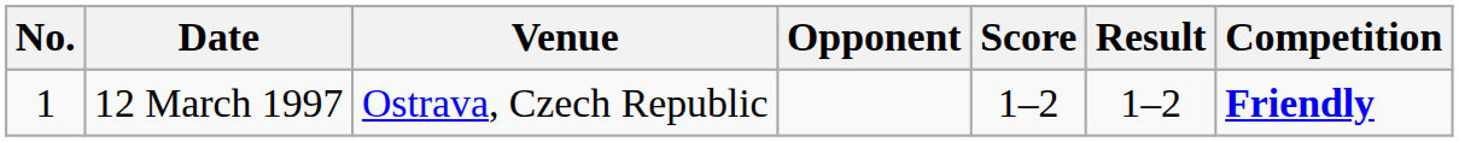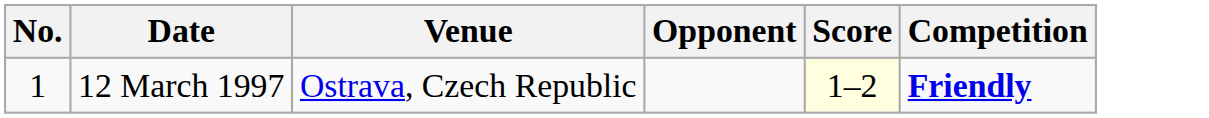 <table class="wikitable sortable">
 <tr>
 <th scope="col">No.</th>
 <th scope="col">Date</th>
 <th scope="col">Venue</th>
 <th scope="col">Opponent</th>
 <th scope="col">Score</th>
-<th scope="col">Result</th>
 <th scope="col">Competition</th>
 </tr>
 <tr>
 <td align="center">1</td>
 <td>12 March 1997</td>
 <td><a href='#'>Ostrava</a>, Czech Republic</td>
 <td></td>
-<td align="center">1–2</td>
-<td align="center">1–2</td>
+<td align="center" style="background: lightyellow;">1–2</td>
 <td><strong><a href='#'>Friendly</a></strong></td>
 </tr>
 </table>
